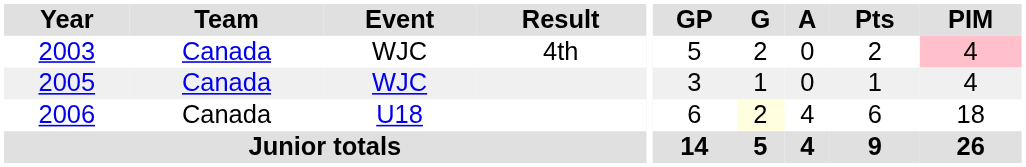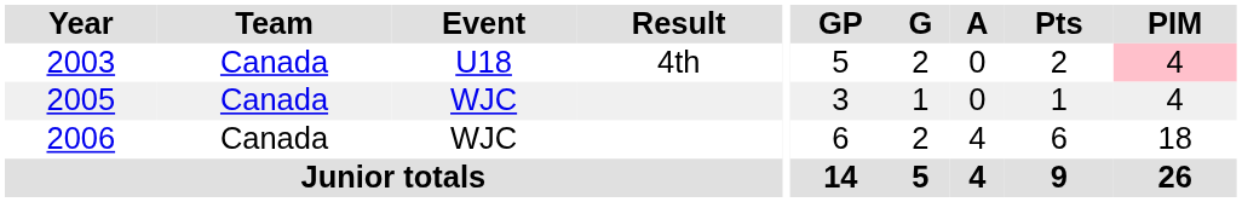 <table border="0" cellpadding="1" cellspacing="0" ID="Table3" style="text-align:center; width:40em">
 <tr ALIGN="center" bgcolor="#e0e0e0">
 <th>Year</th>
 <th>Team</th>
 <th>Event</th>
 <th>Result</th>
 <th rowspan="99" bgcolor="#ffffff"></th>
 <th>GP</th>
 <th>G</th>
 <th>A</th>
 <th>Pts</th>
 <th>PIM</th>
 </tr>
 <tr>
 <td><a href='#'>2003</a></td>
 <td><a href='#'>Canada</a></td>
-<td>WJC</td>
+<td><a href='#'>U18</a></td>
 <td>4th</td>
 <td>5</td>
 <td>2</td>
 <td>0</td>
 <td>2</td>
 <td style="background: pink;">4</td>
 </tr>
 <tr bgcolor="#f0f0f0">
 <td><a href='#'>2005</a></td>
 <td><a href='#'>Canada</a></td>
 <td><a href='#'>WJC</a></td>
 <td></td>
 <td>3</td>
 <td>1</td>
 <td>0</td>
 <td>1</td>
 <td>4</td>
 </tr>
 <tr>
 <td><a href='#'>2006</a></td>
 <td>Canada</td>
-<td><a href='#'>U18</a></td>
+<td>WJC</td>
 <td></td>
 <td>6</td>
-<td style="background: lightyellow;">2</td>
+<td>2</td>
 <td>4</td>
 <td>6</td>
 <td>18</td>
 </tr>
 <tr bgcolor="#e0e0e0">
 <th colspan="4">Junior totals</th>
 <th>14</th>
 <th>5</th>
 <th>4</th>
 <th>9</th>
 <th>26</th>
 </tr>
 </table>
